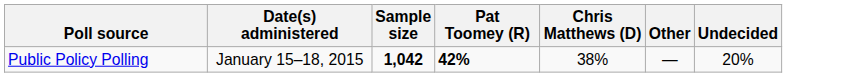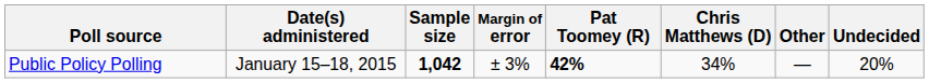 <table class="wikitable">
 <tr valign= bottom>
 <th style="width:200px;">Poll source</th>
 <th style="width:160px;">Date(s)<br>administered</th>
 <th class=small>Sample<br>size</th>
+<th><small>Margin of</small><br>error</th>
 <th style="width:100px;">Pat<br>Toomey (R)</th>
 <th style="width:100px;">Chris<br>Matthews (D)</th>
 <th>Other</th>
 <th>Undecided</th>
 </tr>
 <tr>
 <td><a href='#'>Public Policy Polling</a></td>
 <td align=center>January 15–18, 2015</td>
 <td align=center><strong>1,042</strong></td>
+<td align=center>± 3%</td>
 <td><strong>42%</strong></td>
-<td align=center>38%</td>
+<td align=center>34%</td>
 <td align=center>—</td>
 <td align=center>20%</td>
 </tr>
 </table>
